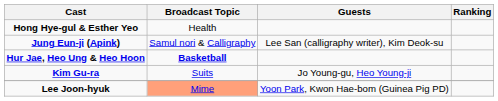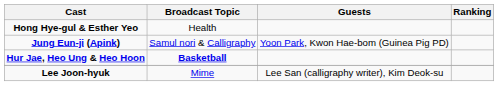 <table class="wikitable" style="font-size:90%;">
 <tr>
 <th>Cast</th>
 <th>Broadcast Topic</th>
 <th>Guests</th>
 <th>Ranking</th>
 </tr>
 <tr align="center">
 <td><strong>Hong Hye-gul & Esther Yeo</strong></td>
 <td>Health</td>
 <td></td>
 <td></td>
 </tr>
 <tr align="center">
 <td><strong><a href='#'>Jung Eun-ji</a> (<a href='#'>Apink</a>)</strong></td>
 <td><a href='#'>Samul nori</a> & <a href='#'>Calligraphy</a></td>
-<td>Lee San (calligraphy writer), Kim Deok-su</td>
+<td><a href='#'>Yoon Park</a>, Kwon Hae-bom (Guinea Pig PD)</td>
 <td></td>
 </tr>
 <tr align="center">
 <td><strong><a href='#'>Hur Jae</a>, <a href='#'>Heo Ung</a> & <a href='#'>Heo Hoon</a></strong></td>
 <td><strong><a href='#'>Basketball</a></strong></td>
 <td></td>
 <td></td>
 </tr>
-<tr align="center">
-<td><strong><a href='#'>Kim Gu-ra</a></strong></td>
-<td><a href='#'>Suits</a></td>
-<td>Jo Young-gu, <a href='#'>Heo Young-ji</a></td>
-<td></td>
-</tr>
 <tr>
 </tr>
 <tr align="center">
 <td><strong>Lee Joon-hyuk</strong></td>
-<td style="background: lightsalmon;"><a href='#'>Mime</a></td>
-<td><a href='#'>Yoon Park</a>, Kwon Hae-bom (Guinea Pig PD)</td>
+<td><a href='#'>Mime</a></td>
+<td>Lee San (calligraphy writer), Kim Deok-su</td>
 <td></td>
 </tr>
 </table>
